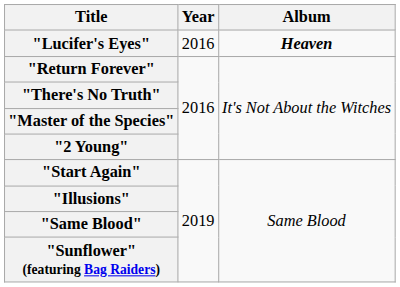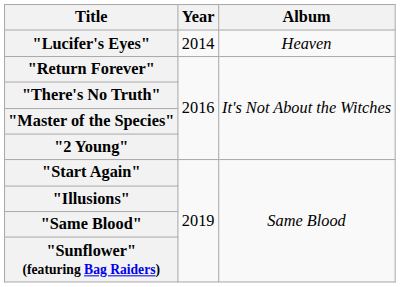 <table class="wikitable plainrowheaders" style="text-align:center;" border="1">
 <tr>
 <th scope="col">Title</th>
 <th scope="col">Year</th>
 <th scope="col">Album</th>
 </tr>
 <tr>
 <th scope="row">"Lucifer's Eyes"</th>
-<td>2016</td>
-<td><strong><em>Heaven</em></strong></td>
+<td>2014</td>
+<td><em>Heaven</em></td>
 </tr>
 <tr>
 <th scope="row">"Return Forever"</th>
 <td rowspan="4">2016</td>
 <td rowspan="4"><em>It's Not About the Witches</em></td>
 </tr>
 <tr>
 <th scope="row">"There's No Truth"</th>
 </tr>
 <tr>
 <th scope="row">"Master of the Species"</th>
 </tr>
 <tr>
 <th scope="row">"2 Young"</th>
 </tr>
 <tr>
 <th scope="row">"Start Again"</th>
 <td rowspan="4">2019</td>
 <td rowspan="4"><em>Same Blood</em></td>
 </tr>
 <tr>
 <th scope="row">"Illusions"</th>
 </tr>
 <tr>
 <th scope="row">"Same Blood"</th>
 </tr>
 <tr>
 <th scope="row">"Sunflower"<br><small>(featuring <a href='#'>Bag Raiders</a>)</small></th>
 </tr>
 </table>
